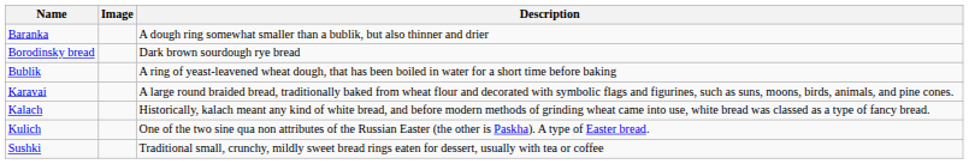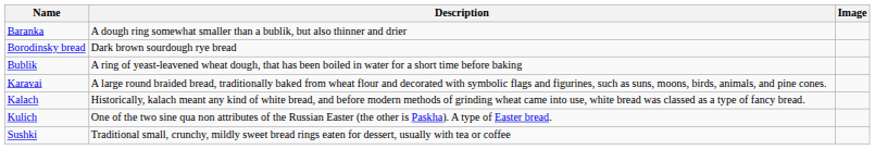 <table class="wikitable sortable" style="width:100%;">
 <tr>
 <th>Name</th>
+<th>Description</th>
 <th class="unsortable">Image</th>
-<th>Description</th>
 </tr>
 <tr>
 <td><a href='#'>Baranka</a></td>
+<td>A dough ring somewhat smaller than a bublik, but also thinner and drier</td>
 <td></td>
-<td>A dough ring somewhat smaller than a bublik, but also thinner and drier</td>
 </tr>
 <tr>
 <td><a href='#'>Borodinsky bread</a></td>
+<td>Dark brown sourdough rye bread</td>
 <td></td>
-<td>Dark brown sourdough rye bread</td>
 </tr>
 <tr>
 <td><a href='#'>Bublik</a></td>
+<td>A ring of yeast-leavened wheat dough, that has been boiled in water for a short time before baking</td>
 <td></td>
-<td>A ring of yeast-leavened wheat dough, that has been boiled in water for a short time before baking</td>
 </tr>
 <tr>
 <td><a href='#'>Karavai</a></td>
+<td>A large round braided bread, traditionally baked from wheat flour and decorated with symbolic flags and figurines, such as suns, moons, birds, animals, and pine cones.</td>
 <td></td>
-<td>A large round braided bread, traditionally baked from wheat flour and decorated with symbolic flags and figurines, such as suns, moons, birds, animals, and pine cones.</td>
 </tr>
 <tr>
 <td><a href='#'>Kalach</a></td>
+<td>Historically, kalach meant any kind of white bread, and before modern methods of grinding wheat came into use, white bread was classed as a type of fancy bread.</td>
 <td></td>
-<td>Historically, kalach meant any kind of white bread, and before modern methods of grinding wheat came into use, white bread was classed as a type of fancy bread.</td>
 </tr>
 <tr>
 <td><a href='#'>Kulich</a></td>
+<td>One of the two sine qua non attributes of the Russian Easter (the other is <a href='#'>Paskha</a>). A type of <a href='#'>Easter bread</a>.</td>
 <td></td>
-<td>One of the two sine qua non attributes of the Russian Easter (the other is <a href='#'>Paskha</a>). A type of <a href='#'>Easter bread</a>.</td>
 </tr>
 <tr>
 <td><a href='#'>Sushki</a></td>
+<td>Traditional small, crunchy, mildly sweet bread rings eaten for dessert, usually with tea or coffee</td>
 <td></td>
-<td>Traditional small, crunchy, mildly sweet bread rings eaten for dessert, usually with tea or coffee</td>
 </tr>
 </table>
